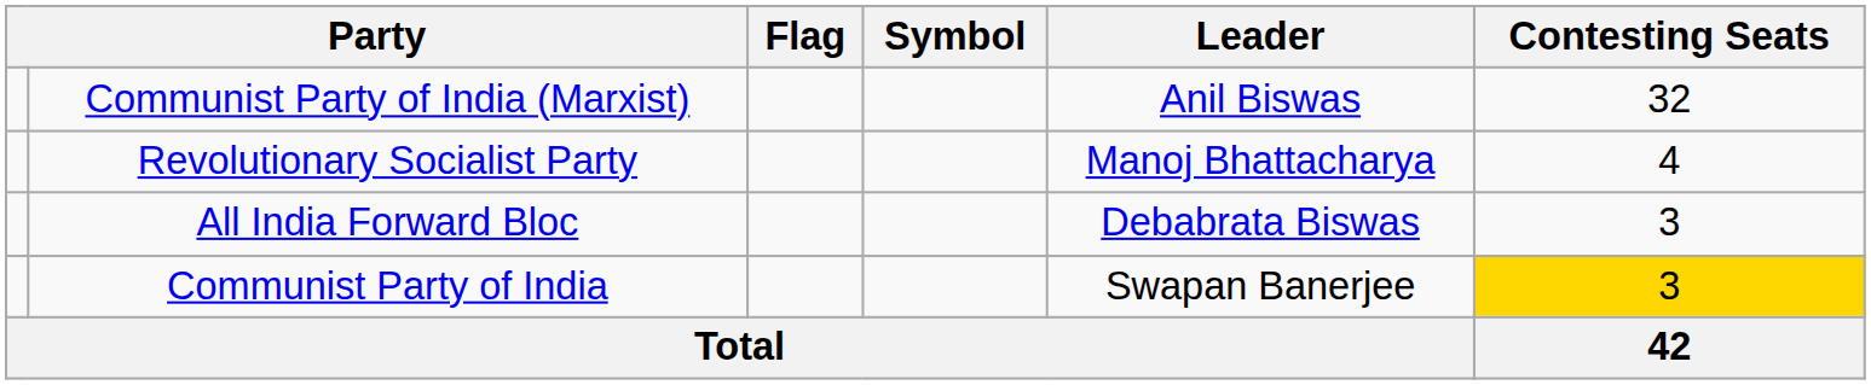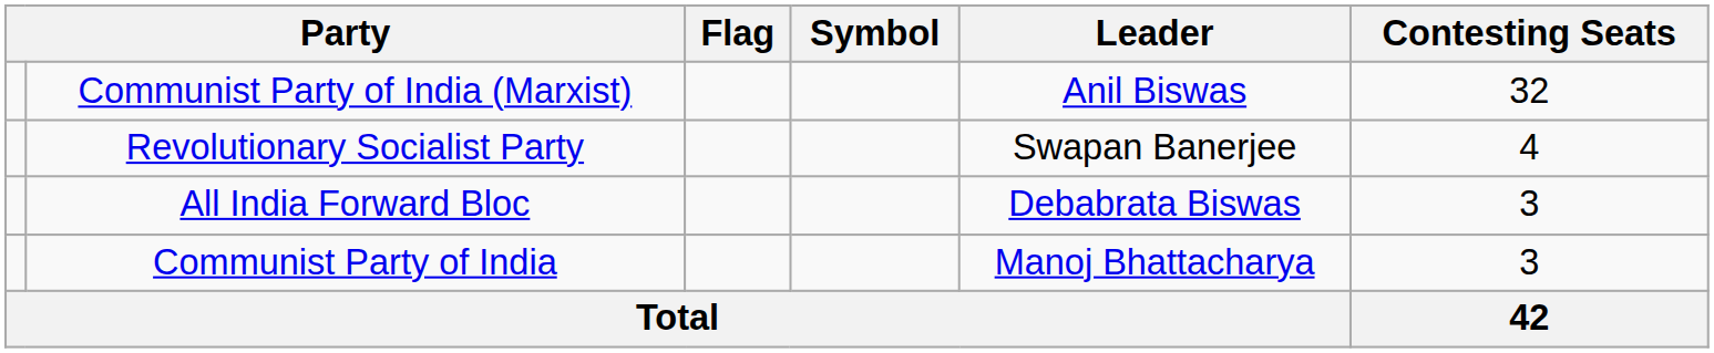 <table class="wikitable" width="60%" style="text-align:center">
 <tr>
 <th colspan="2">Party</th>
 <th>Flag</th>
 <th>Symbol</th>
 <th>Leader</th>
 <th>Contesting Seats</th>
 </tr>
 <tr>
 <td></td>
 <td><a href='#'>Communist Party of India (Marxist)</a></td>
 <td></td>
 <td></td>
 <td><a href='#'>Anil Biswas</a></td>
 <td>32</td>
 </tr>
 <tr>
 <td></td>
 <td><a href='#'>Revolutionary Socialist Party</a></td>
 <td></td>
 <td></td>
-<td><a href='#'>Manoj Bhattacharya</a></td>
+<td>Swapan Banerjee</td>
 <td>4</td>
 </tr>
 <tr>
 <td></td>
 <td><a href='#'>All India Forward Bloc</a></td>
 <td></td>
 <td></td>
 <td><a href='#'>Debabrata Biswas</a></td>
 <td>3</td>
 </tr>
 <tr>
 <td></td>
 <td><a href='#'>Communist Party of India</a></td>
 <td></td>
 <td></td>
-<td>Swapan Banerjee</td>
-<td style="background: gold;">3</td>
+<td><a href='#'>Manoj Bhattacharya</a></td>
+<td>3</td>
 </tr>
 <tr>
 <th colspan=5>Total</th>
 <th>42</th>
 </tr>
 </table>
